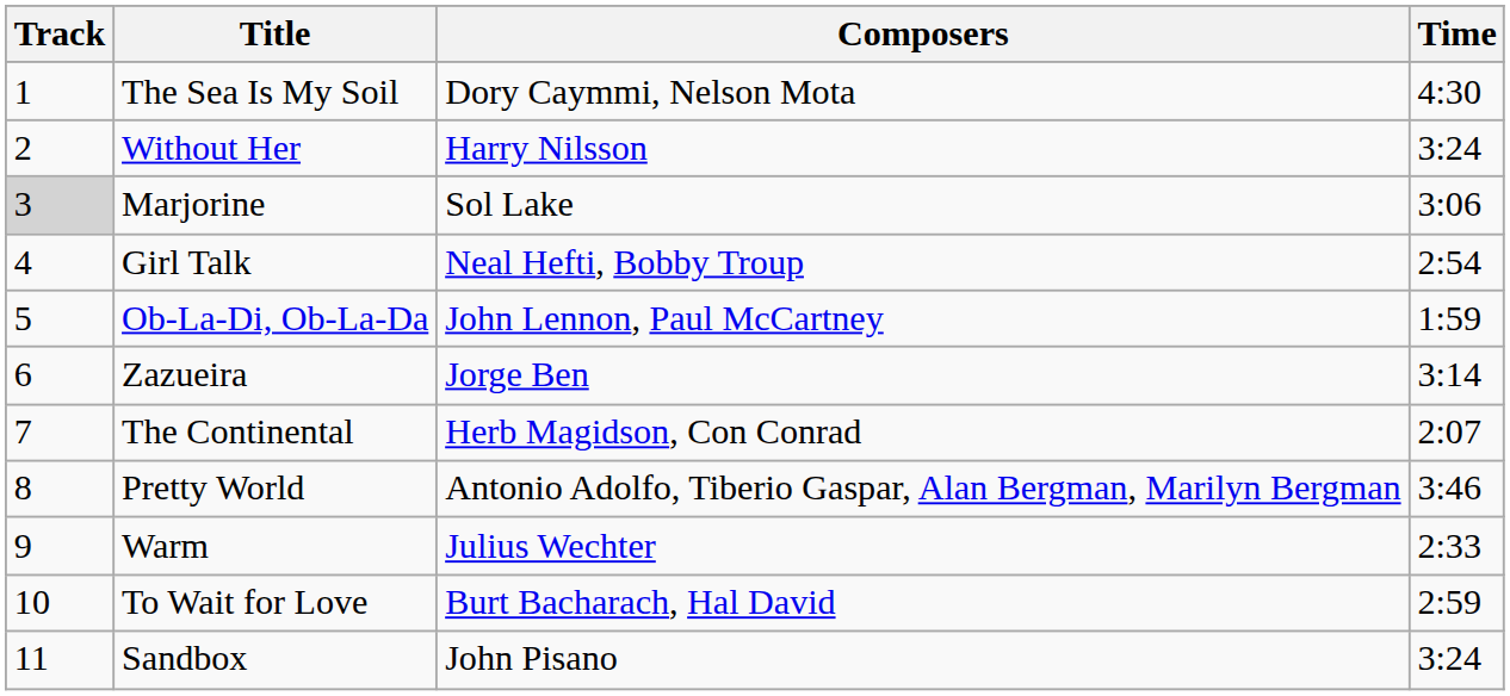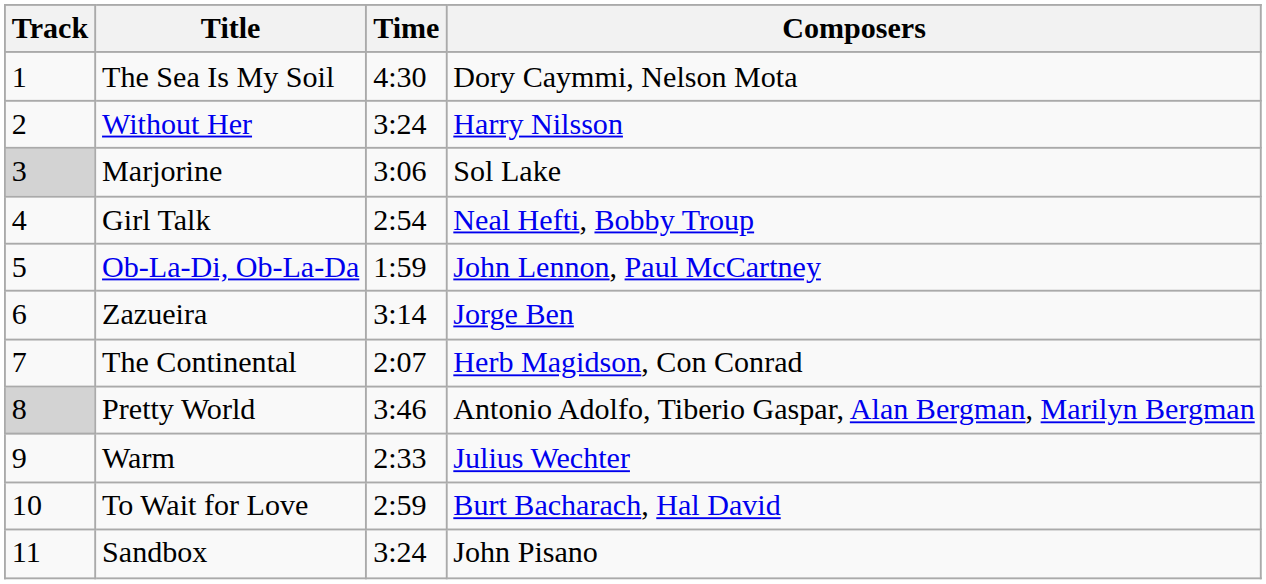 <table class="wikitable">
 <tr>
 <th>Track</th>
 <th>Title</th>
+<th>Time</th>
 <th>Composers</th>
-<th>Time</th>
 </tr>
 <tr>
 <td>1</td>
 <td>The Sea Is My Soil</td>
+<td>4:30</td>
 <td>Dory Caymmi, Nelson Mota</td>
-<td>4:30</td>
 </tr>
 <tr>
 <td>2</td>
 <td><a href='#'>Without Her</a></td>
+<td>3:24</td>
 <td><a href='#'>Harry Nilsson</a></td>
-<td>3:24</td>
 </tr>
 <tr>
 <td style="background: lightgrey;">3</td>
 <td>Marjorine</td>
+<td>3:06</td>
 <td>Sol Lake</td>
-<td>3:06</td>
 </tr>
 <tr>
 <td>4</td>
 <td>Girl Talk</td>
+<td>2:54</td>
 <td><a href='#'>Neal Hefti</a>, <a href='#'>Bobby Troup</a></td>
-<td>2:54</td>
 </tr>
 <tr>
 <td>5</td>
 <td><a href='#'>Ob-La-Di, Ob-La-Da</a></td>
+<td>1:59</td>
 <td><a href='#'>John Lennon</a>, <a href='#'>Paul McCartney</a></td>
-<td>1:59</td>
 </tr>
 <tr>
 <td>6</td>
 <td>Zazueira</td>
+<td>3:14</td>
 <td><a href='#'>Jorge Ben</a></td>
-<td>3:14</td>
 </tr>
 <tr>
 <td>7</td>
 <td>The Continental</td>
+<td>2:07</td>
 <td><a href='#'>Herb Magidson</a>, Con Conrad</td>
-<td>2:07</td>
 </tr>
 <tr>
-<td>8</td>
+<td style="background: lightgrey;">8</td>
 <td>Pretty World</td>
+<td>3:46</td>
 <td>Antonio Adolfo, Tiberio Gaspar, <a href='#'>Alan Bergman</a>, <a href='#'>Marilyn Bergman</a></td>
-<td>3:46</td>
 </tr>
 <tr>
 <td>9</td>
 <td>Warm</td>
+<td>2:33</td>
 <td><a href='#'>Julius Wechter</a></td>
-<td>2:33</td>
 </tr>
 <tr>
 <td>10</td>
 <td>To Wait for Love</td>
+<td>2:59</td>
 <td><a href='#'>Burt Bacharach</a>, <a href='#'>Hal David</a></td>
-<td>2:59</td>
 </tr>
 <tr>
 <td>11</td>
 <td>Sandbox</td>
+<td>3:24</td>
 <td>John Pisano</td>
-<td>3:24</td>
 </tr>
 </table>
